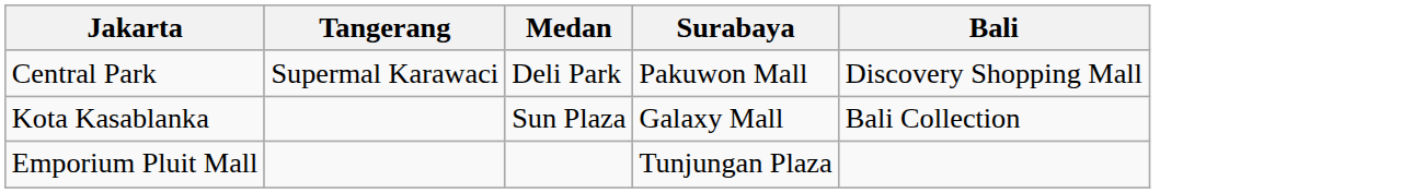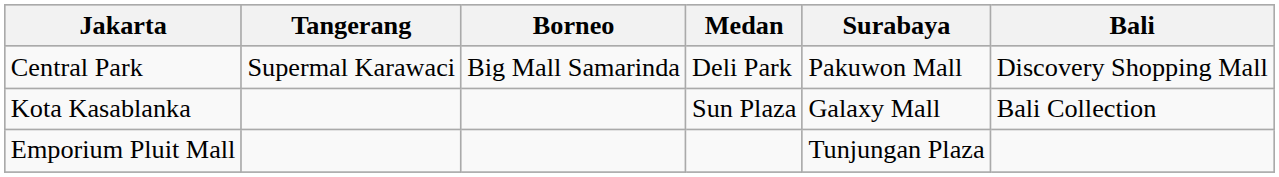 <table class="wikitable">
 <tr>
 <th>Jakarta</th>
 <th>Tangerang</th>
+<th>Borneo</th>
 <th>Medan</th>
 <th>Surabaya</th>
 <th>Bali</th>
 </tr>
 <tr>
 <td>Central Park</td>
 <td>Supermal Karawaci</td>
+<td>Big Mall Samarinda</td>
 <td>Deli Park</td>
 <td>Pakuwon Mall</td>
 <td>Discovery Shopping Mall</td>
 </tr>
 <tr>
 <td>Kota Kasablanka</td>
+<td></td>
 <td></td>
 <td>Sun Plaza</td>
 <td>Galaxy Mall</td>
 <td>Bali Collection</td>
 </tr>
 <tr>
 <td>Emporium Pluit Mall</td>
 <td></td>
 <td></td>
+<td></td>
 <td>Tunjungan Plaza</td>
 <td></td>
 </tr>
 </table>
